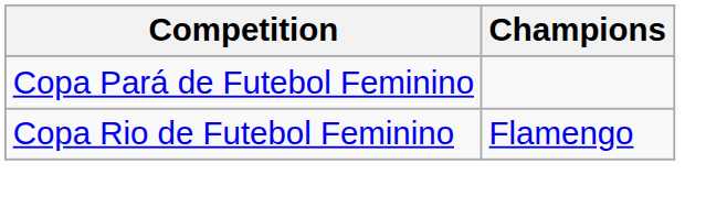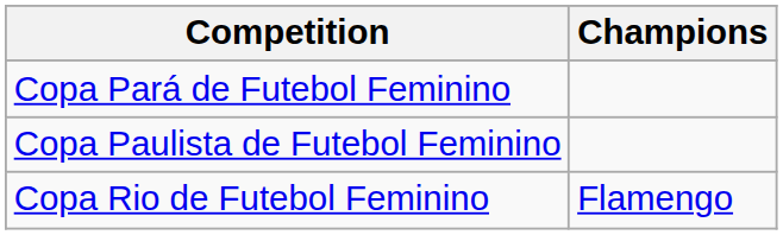 <table class="wikitable">
 <tr>
 <th>Competition</th>
 <th>Champions</th>
 </tr>
 <tr>
 <td><a href='#'>Copa Pará de Futebol Feminino</a></td>
 <td></td>
 </tr>
 <tr>
+<td><a href='#'>Copa Paulista de Futebol Feminino</a></td>
+<td></td>
+</tr>
+<tr>
 <td><a href='#'>Copa Rio de Futebol Feminino</a></td>
 <td><a href='#'>Flamengo</a></td>
 </tr>
 </table>
